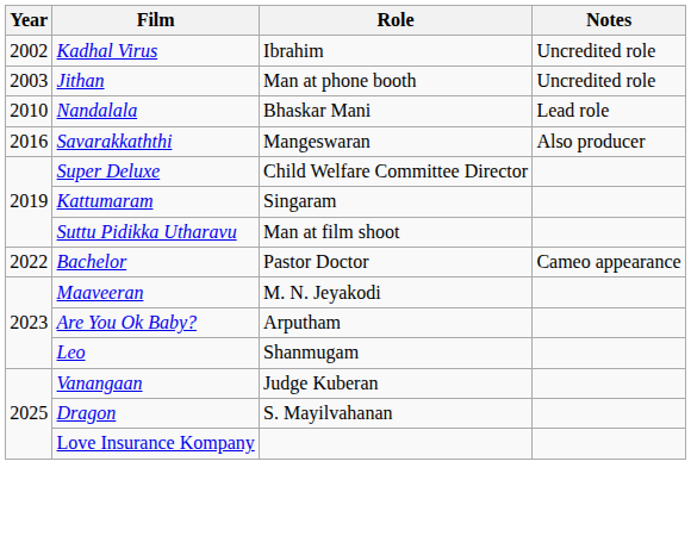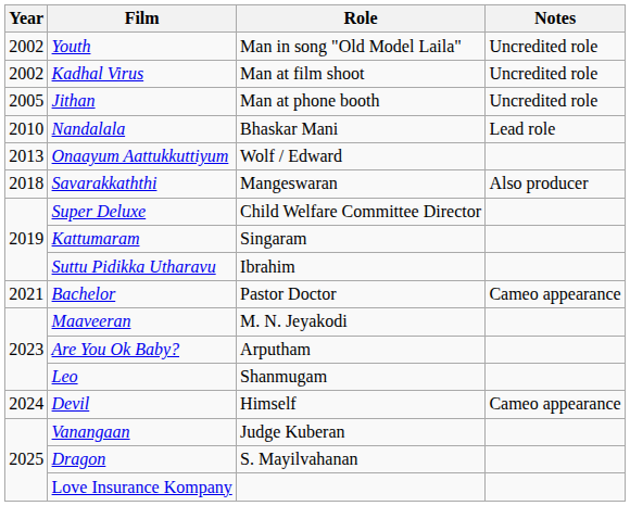 <table class="wikitable sortable">
 <tr>
 <th scope="col">Year</th>
 <th scope="col">Film</th>
 <th scope="col">Role</th>
 <th class="unsortable" scope="col">Notes</th>
 </tr>
 <tr>
 <td>2002</td>
-<td><em><a href='#'>Kadhal Virus</a></em></td>
-<td>Ibrahim</td>
+<td><em><a href='#'>Youth</a></em></td>
+<td>Man in song "Old Model Laila"</td>
 <td>Uncredited role</td>
 </tr>
 <tr>
-<td>2003</td>
+<td>2002</td>
+<td><em><a href='#'>Kadhal Virus</a></em></td>
+<td>Man at film shoot</td>
+<td>Uncredited role</td>
+</tr>
+<tr>
+<td>2005</td>
 <td><em><a href='#'>Jithan</a></em></td>
 <td>Man at phone booth</td>
 <td>Uncredited role</td>
 </tr>
 <tr>
 <td>2010</td>
 <td><em><a href='#'>Nandalala</a></em></td>
 <td>Bhaskar Mani</td>
 <td>Lead role</td>
 </tr>
 <tr>
-<td>2016</td>
+<td>2013</td>
+<td><em><a href='#'>Onaayum Aattukkuttiyum</a></em></td>
+<td>Wolf / Edward</td>
+<td></td>
+</tr>
+<tr>
+<td>2018</td>
 <td><em><a href='#'>Savarakkaththi</a></em></td>
 <td>Mangeswaran</td>
 <td>Also producer</td>
 </tr>
 <tr>
 <td rowspan="3">2019</td>
 <td><em><a href='#'>Super Deluxe</a></em></td>
 <td>Child Welfare Committee Director</td>
 <td></td>
 </tr>
 <tr>
 <td><em><a href='#'>Kattumaram</a></em></td>
 <td>Singaram</td>
 <td></td>
 </tr>
 <tr>
 <td><em><a href='#'>Suttu Pidikka Utharavu</a></em></td>
-<td>Man at film shoot</td>
+<td>Ibrahim</td>
 <td></td>
 </tr>
 <tr>
-<td>2022</td>
+<td>2021</td>
 <td><em><a href='#'>Bachelor</a></em></td>
 <td>Pastor Doctor</td>
 <td>Cameo appearance</td>
 </tr>
 <tr>
 <td rowspan="3">2023</td>
 <td><em><a href='#'>Maaveeran</a></em></td>
 <td>M. N. Jeyakodi</td>
 <td></td>
 </tr>
 <tr>
 <td><em><a href='#'>Are You Ok Baby?</a></em></td>
 <td>Arputham</td>
 <td></td>
 </tr>
 <tr>
 <td><em><a href='#'>Leo</a></em></td>
 <td>Shanmugam</td>
 <td></td>
 </tr>
 <tr>
+<td>2024</td>
+<td><em><a href='#'>Devil</a></em></td>
+<td>Himself</td>
+<td>Cameo appearance</td>
+</tr>
+<tr>
 <td rowspan="3">2025</td>
 <td><em><a href='#'>Vanangaan</a></em></td>
 <td>Judge Kuberan</td>
 <td></td>
 </tr>
 <tr>
 <td><em><a href='#'>Dragon</a></em></td>
 <td>S. Mayilvahanan</td>
 <td></td>
 </tr>
 <tr>
 <td><a href='#'>Love Insurance Kompany</a></td>
 <td></td>
 <td></td>
 </tr>
 </table>
